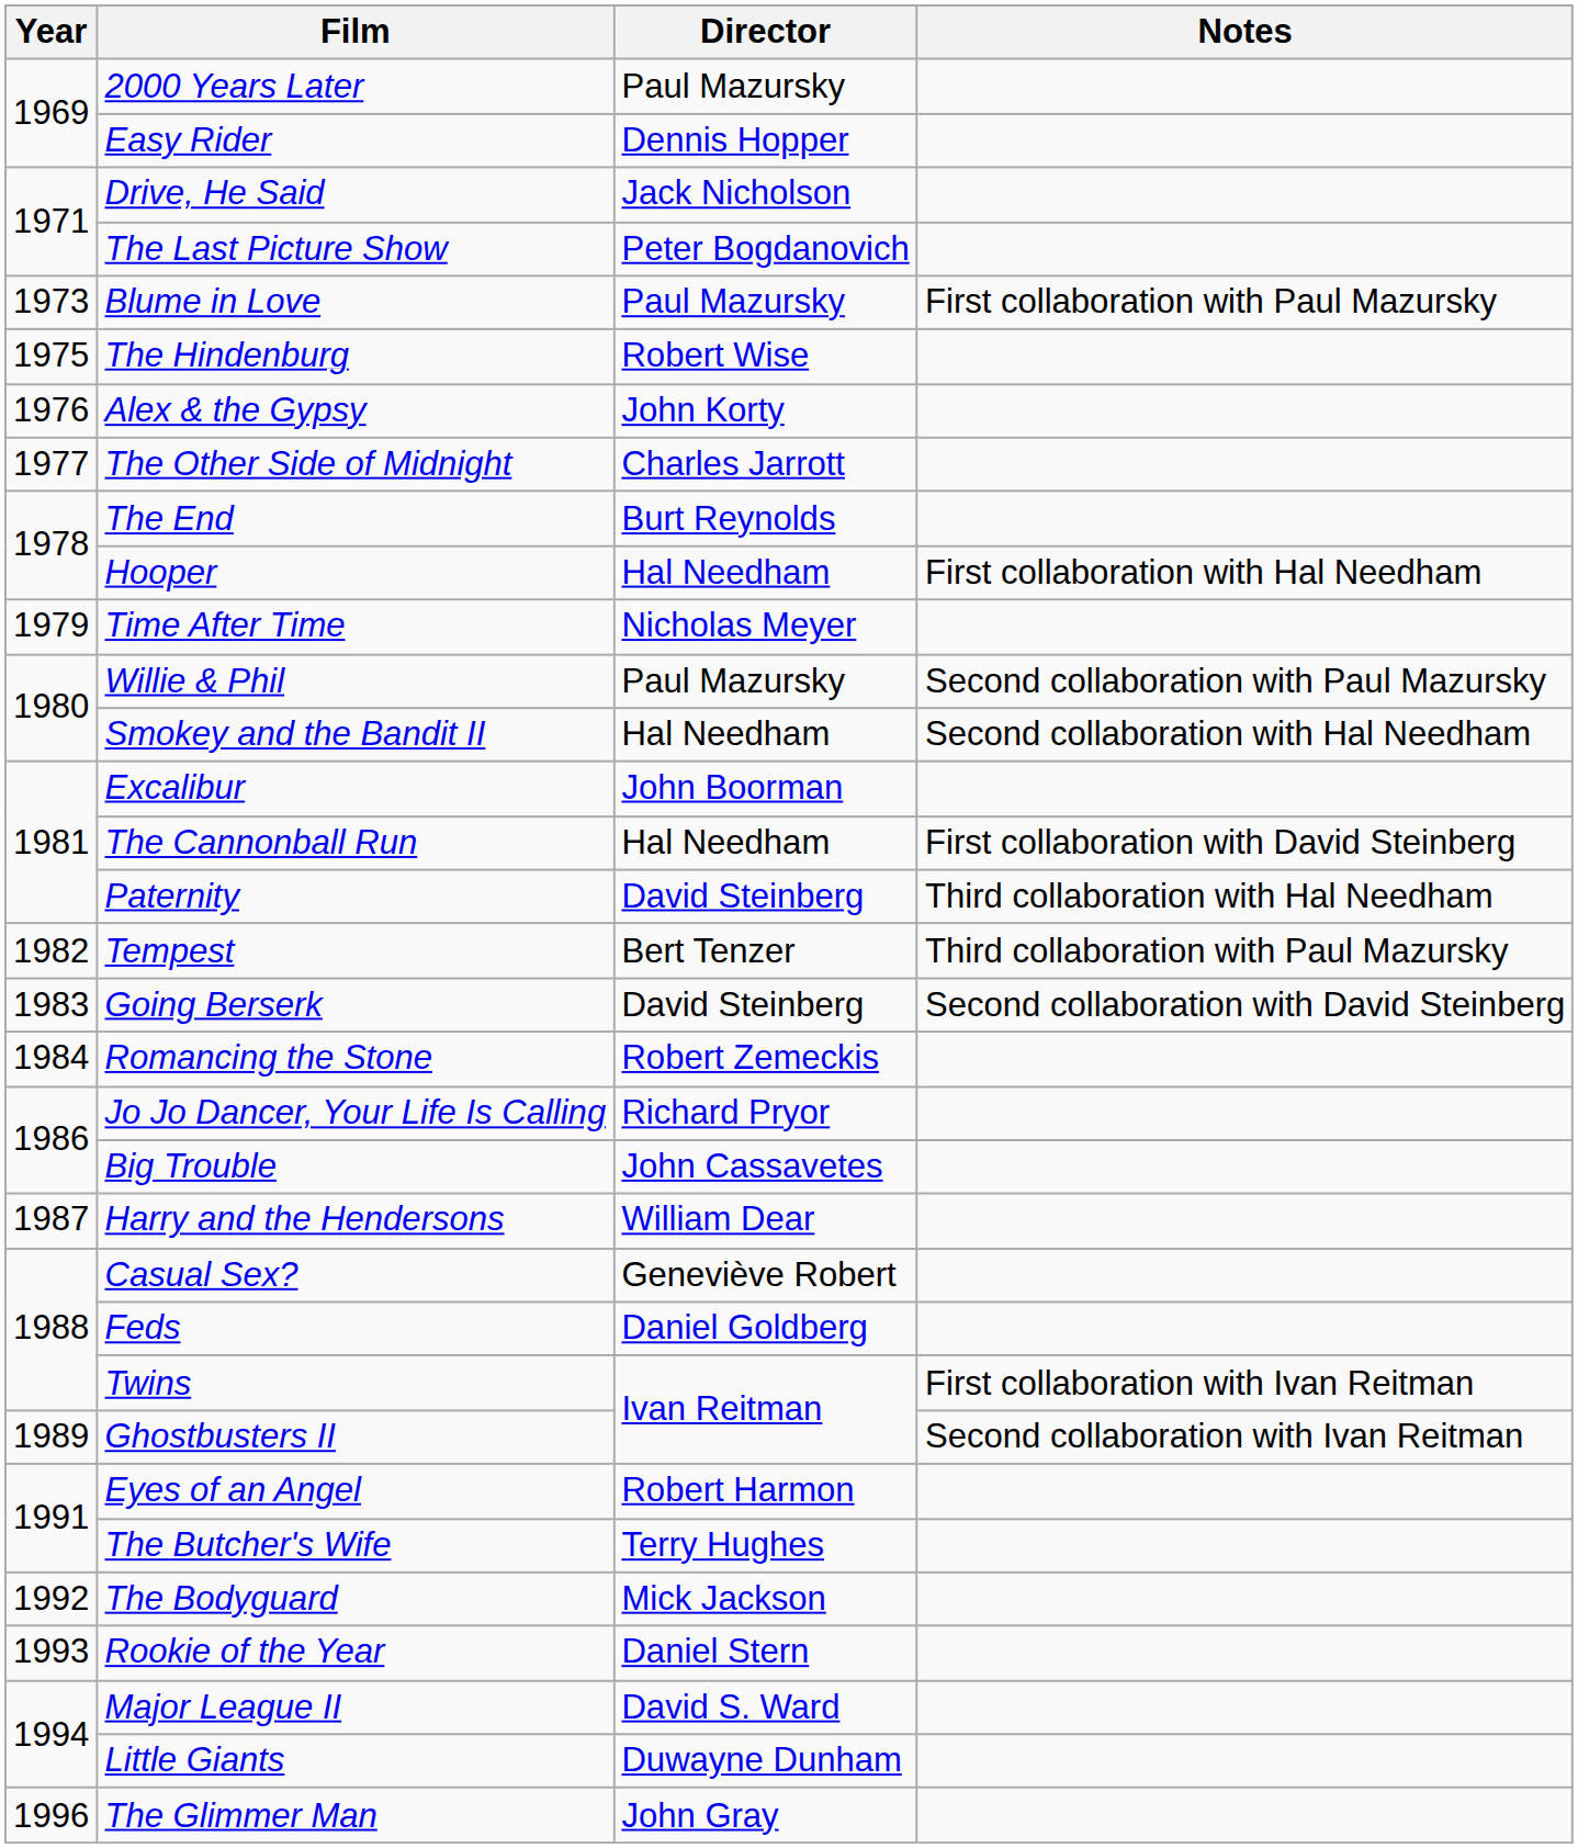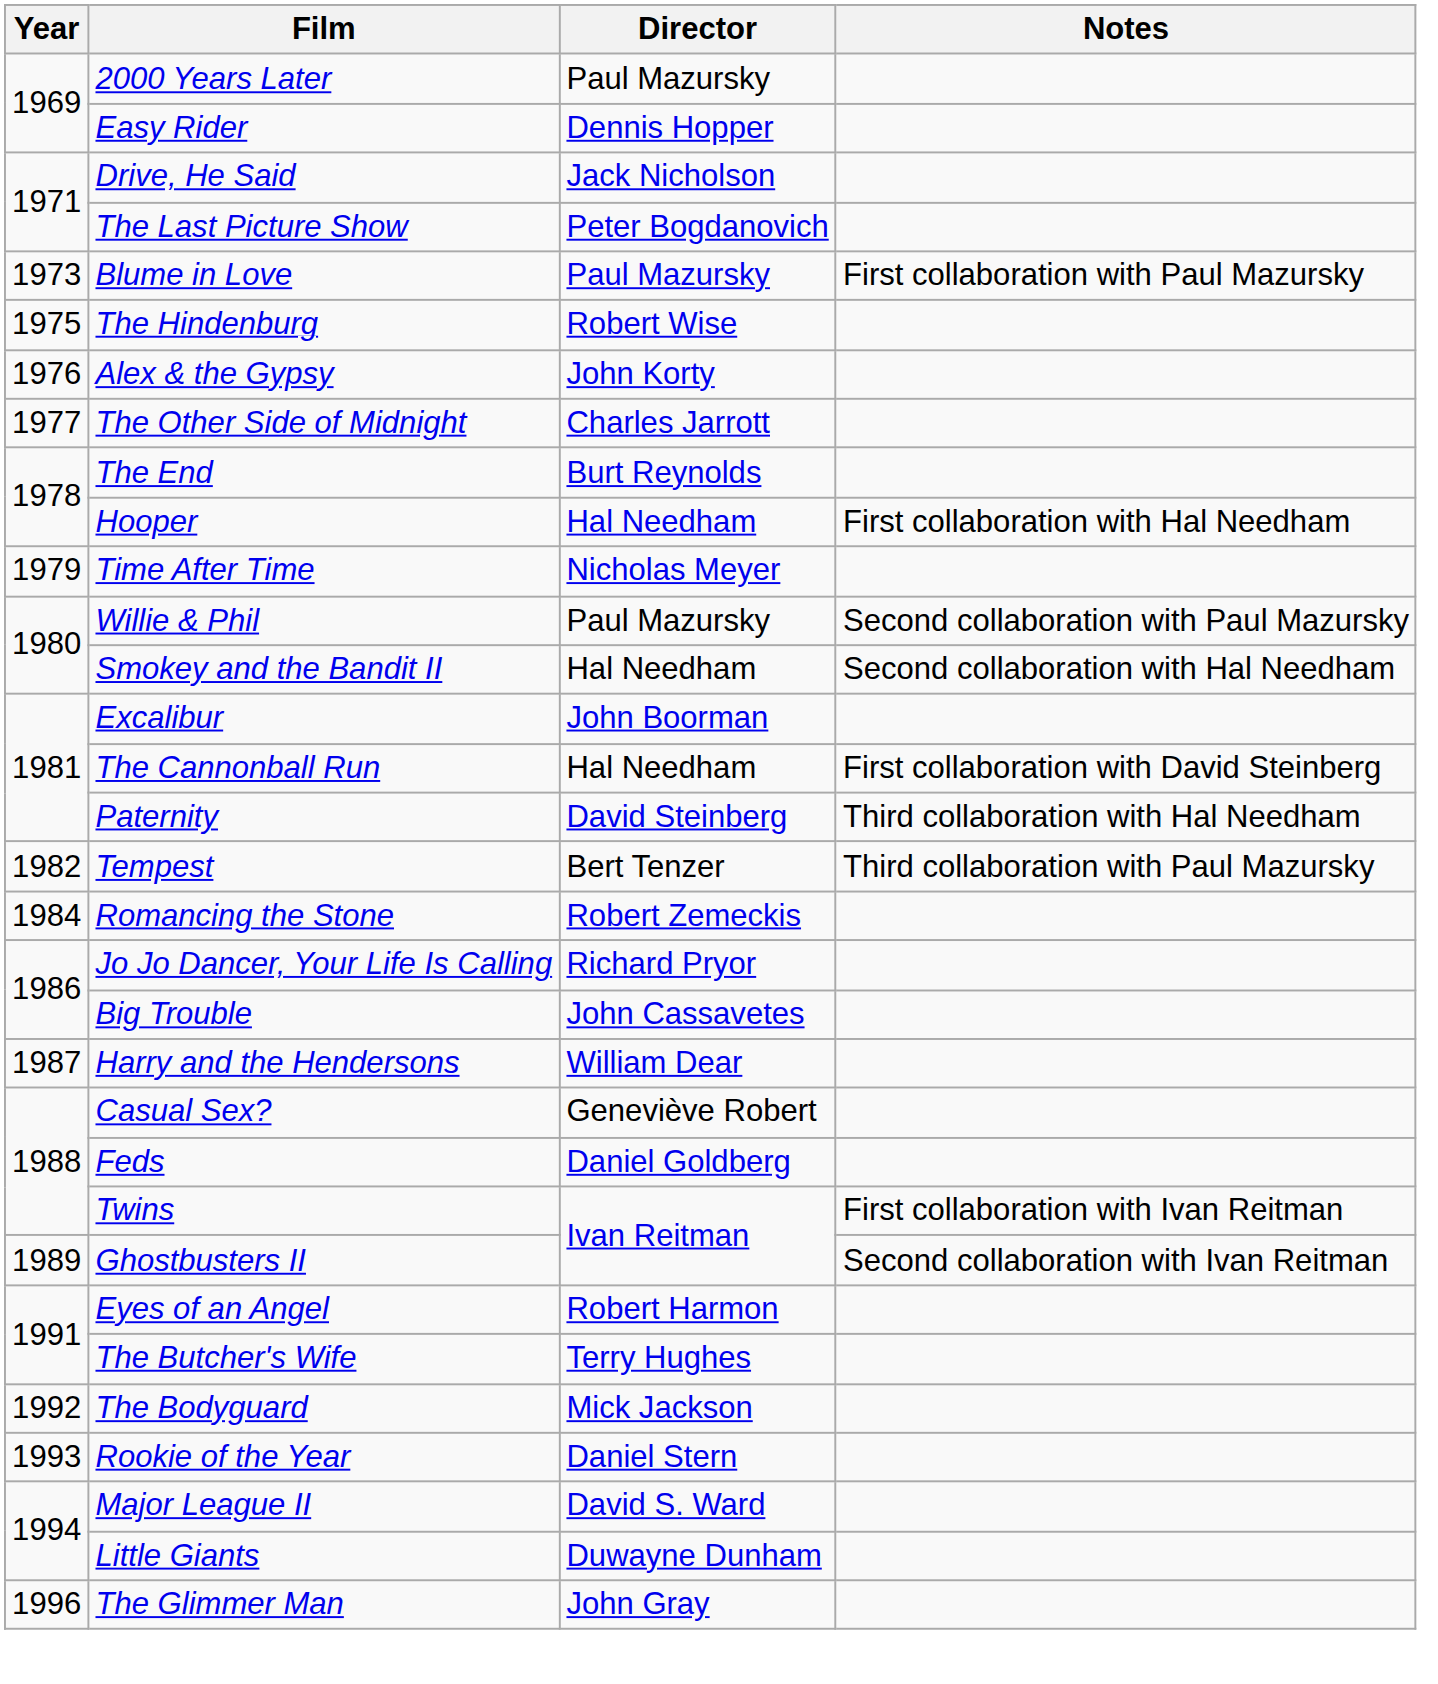 <table class="wikitable">
 <tr>
 <th>Year</th>
 <th>Film</th>
 <th>Director</th>
 <th>Notes</th>
 </tr>
 <tr>
 <td rowspan=2>1969</td>
 <td><em><a href='#'>2000 Years Later</a></em></td>
 <td>Paul Mazursky</td>
 <td></td>
 </tr>
 <tr>
 <td><em><a href='#'>Easy Rider</a></em></td>
 <td><a href='#'>Dennis Hopper</a></td>
 <td></td>
 </tr>
 <tr>
 <td rowspan=2>1971</td>
 <td><em><a href='#'>Drive, He Said</a></em></td>
 <td><a href='#'>Jack Nicholson</a></td>
 <td></td>
 </tr>
 <tr>
 <td><em><a href='#'>The Last Picture Show</a></em></td>
 <td><a href='#'>Peter Bogdanovich</a></td>
 <td></td>
 </tr>
 <tr>
 <td>1973</td>
 <td><em><a href='#'>Blume in Love</a></em></td>
 <td><a href='#'>Paul Mazursky</a></td>
 <td>First collaboration with Paul Mazursky</td>
 </tr>
 <tr>
 <td>1975</td>
 <td><em><a href='#'>The Hindenburg</a></em></td>
 <td><a href='#'>Robert Wise</a></td>
 <td></td>
 </tr>
 <tr>
 <td>1976</td>
 <td><em><a href='#'>Alex & the Gypsy</a></em></td>
 <td><a href='#'>John Korty</a></td>
 <td></td>
 </tr>
 <tr>
 <td>1977</td>
 <td><em><a href='#'>The Other Side of Midnight</a></em></td>
 <td><a href='#'>Charles Jarrott</a></td>
 <td></td>
 </tr>
 <tr>
 <td rowspan=2>1978</td>
 <td><em><a href='#'>The End</a></em></td>
 <td><a href='#'>Burt Reynolds</a></td>
 <td></td>
 </tr>
 <tr>
 <td><em><a href='#'>Hooper</a></em></td>
 <td><a href='#'>Hal Needham</a></td>
 <td>First collaboration with Hal Needham</td>
 </tr>
 <tr>
 <td>1979</td>
 <td><em><a href='#'>Time After Time</a></em></td>
 <td><a href='#'>Nicholas Meyer</a></td>
 <td></td>
 </tr>
 <tr>
 <td rowspan=2>1980</td>
 <td><em><a href='#'>Willie & Phil</a></em></td>
 <td>Paul Mazursky</td>
 <td>Second collaboration with Paul Mazursky</td>
 </tr>
 <tr>
 <td><em><a href='#'>Smokey and the Bandit II</a></em></td>
 <td>Hal Needham</td>
 <td>Second collaboration with Hal Needham</td>
 </tr>
 <tr>
 <td rowspan=3>1981</td>
 <td><em><a href='#'>Excalibur</a></em></td>
 <td><a href='#'>John Boorman</a></td>
 <td><small></small></td>
 </tr>
 <tr>
 <td><em><a href='#'>The Cannonball Run</a></em></td>
 <td>Hal Needham</td>
 <td>First collaboration with David Steinberg</td>
 </tr>
 <tr>
 <td><em><a href='#'>Paternity</a></em></td>
 <td><a href='#'>David Steinberg</a></td>
 <td>Third collaboration with Hal Needham</td>
 </tr>
 <tr>
 <td>1982</td>
 <td><em><a href='#'>Tempest</a></em></td>
 <td>Bert Tenzer</td>
 <td>Third collaboration with Paul Mazursky</td>
 </tr>
 <tr>
-<td>1983</td>
-<td><em><a href='#'>Going Berserk</a></em></td>
-<td>David Steinberg</td>
-<td>Second collaboration with David Steinberg</td>
-</tr>
-<tr>
 <td>1984</td>
 <td><em><a href='#'>Romancing the Stone</a></em></td>
 <td><a href='#'>Robert Zemeckis</a></td>
 <td></td>
 </tr>
 <tr>
 <td rowspan=2>1986</td>
 <td><em><a href='#'>Jo Jo Dancer, Your Life Is Calling</a></em></td>
 <td><a href='#'>Richard Pryor</a></td>
 <td></td>
 </tr>
 <tr>
 <td><em><a href='#'>Big Trouble</a></em></td>
 <td><a href='#'>John Cassavetes</a></td>
 <td></td>
 </tr>
 <tr>
 <td>1987</td>
 <td><em><a href='#'>Harry and the Hendersons</a></em></td>
 <td><a href='#'>William Dear</a></td>
 <td></td>
 </tr>
 <tr>
 <td rowspan=3>1988</td>
 <td><em><a href='#'>Casual Sex?</a></em></td>
 <td>Geneviève Robert</td>
 <td></td>
 </tr>
 <tr>
 <td><em><a href='#'>Feds</a></em></td>
 <td><a href='#'>Daniel Goldberg</a></td>
 <td></td>
 </tr>
 <tr>
 <td><em><a href='#'>Twins</a></em></td>
 <td rowspan=2><a href='#'>Ivan Reitman</a></td>
 <td>First collaboration with Ivan Reitman</td>
 </tr>
 <tr>
 <td>1989</td>
 <td><em><a href='#'>Ghostbusters II</a></em></td>
 <td>Second collaboration with Ivan Reitman</td>
 </tr>
 <tr>
 <td rowspan=2>1991</td>
 <td><em><a href='#'>Eyes of an Angel</a></em></td>
 <td><a href='#'>Robert Harmon</a></td>
 <td></td>
 </tr>
 <tr>
 <td><em><a href='#'>The Butcher's Wife</a></em></td>
 <td><a href='#'>Terry Hughes</a></td>
 <td></td>
 </tr>
 <tr>
 <td>1992</td>
 <td><em><a href='#'>The Bodyguard</a></em></td>
 <td><a href='#'>Mick Jackson</a></td>
 <td></td>
 </tr>
 <tr>
 <td>1993</td>
 <td><em><a href='#'>Rookie of the Year</a></em></td>
 <td><a href='#'>Daniel Stern</a></td>
 <td></td>
 </tr>
 <tr>
 <td rowspan=2>1994</td>
 <td><em><a href='#'>Major League II</a></em></td>
 <td><a href='#'>David S. Ward</a></td>
 <td></td>
 </tr>
 <tr>
 <td><em><a href='#'>Little Giants</a></em></td>
 <td><a href='#'>Duwayne Dunham</a></td>
 <td></td>
 </tr>
 <tr>
 <td>1996</td>
 <td><em><a href='#'>The Glimmer Man</a></em></td>
 <td><a href='#'>John Gray</a></td>
 <td></td>
 </tr>
 </table>
